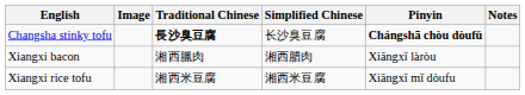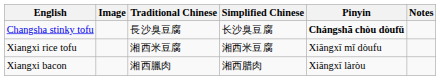 <table class="wikitable">
 <tr>
 <th>English</th>
 <th>Image</th>
 <th>Traditional Chinese</th>
 <th>Simplified Chinese</th>
 <th>Pinyin</th>
 <th>Notes</th>
 </tr>
 <tr>
 <td><a href='#'>Changsha stinky tofu</a></td>
 <td></td>
-<td><strong>長沙臭豆腐</strong></td>
+<td>長沙臭豆腐</td>
 <td>长沙臭豆腐</td>
 <td><strong>Chángshā chòu dòufǔ</strong></td>
+</tr>
+<tr>
+<td>Xiangxi rice tofu</td>
+<td></td>
+<td>湘西米豆腐</td>
+<td>湘西米豆腐</td>
+<td>Xiāngxī mǐ dòufu</td>
+<td></td>
 </tr>
 <tr>
 <td>Xiangxi bacon</td>
 <td></td>
 <td>湘西臘肉</td>
 <td>湘西腊肉</td>
 <td>Xiāngxī làròu</td>
 <td></td>
 </tr>
-<tr>
-<td>Xiangxi rice tofu</td>
-<td></td>
-<td>湘西米豆腐</td>
-<td>湘西米豆腐</td>
-<td>Xiāngxī mǐ dòufu</td>
-<td></td>
-</tr>
 </table>
